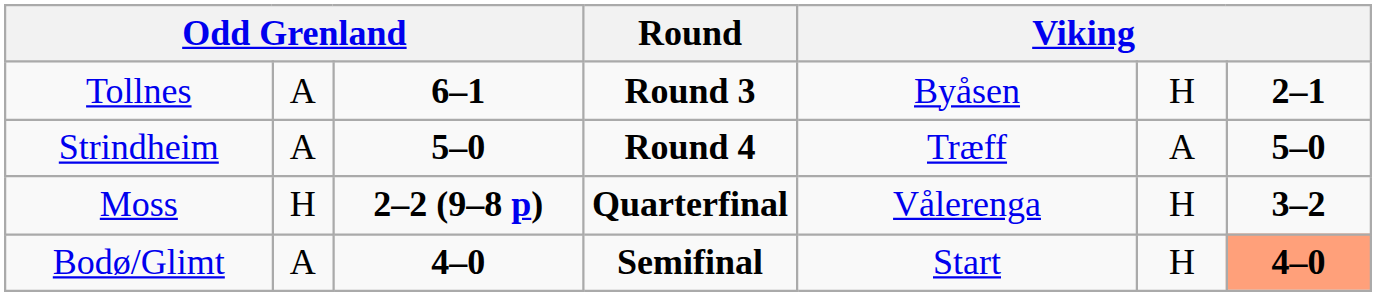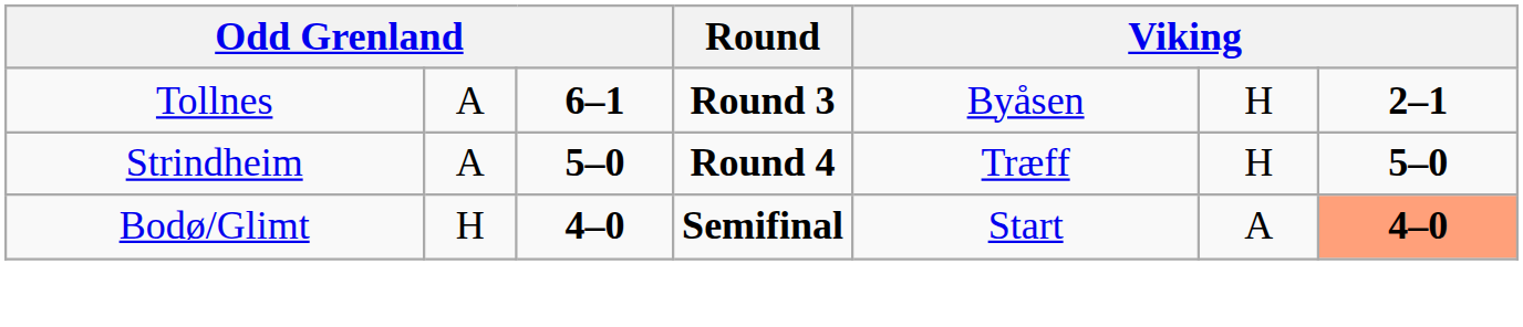 <table border=1 class=wikitable style="text-align:center">
 <tr valign=top>
 <th width=45% colspan=3><a href='#'>Odd Grenland</a></th>
 <th width=10%>Round</th>
 <th width=45% colspan=3><a href='#'>Viking</a></th>
 </tr>
 <tr valign=top>
 <td><a href='#'>Tollnes</a></td>
 <td>A</td>
 <td><strong>6–1</strong></td>
 <td><strong>Round 3</strong></td>
 <td><a href='#'>Byåsen</a></td>
 <td>H</td>
 <td><strong>2–1</strong></td>
 </tr>
 <tr valign=top>
 <td><a href='#'>Strindheim</a></td>
 <td>A</td>
 <td><strong>5–0</strong></td>
 <td><strong>Round 4</strong></td>
 <td><a href='#'>Træff</a></td>
-<td>A</td>
+<td>H</td>
 <td><strong>5–0</strong></td>
 </tr>
 <tr valign=top>
-<td><a href='#'>Moss</a></td>
+<td><a href='#'>Bodø/Glimt</a></td>
 <td>H</td>
-<td><strong>2–2 (9–8 <a href='#'>p</a>)</strong></td>
-<td><strong>Quarterfinal</strong></td>
-<td><a href='#'>Vålerenga</a></td>
-<td>H</td>
-<td><strong>3–2</strong></td>
-</tr>
-<tr valign=top>
-<td><a href='#'>Bodø/Glimt</a></td>
-<td>A</td>
 <td><strong>4–0</strong></td>
 <td><strong>Semifinal</strong></td>
 <td><a href='#'>Start</a></td>
-<td>H</td>
+<td>A</td>
 <td style="background: lightsalmon;"><strong>4–0</strong></td>
 </tr>
 </table>
